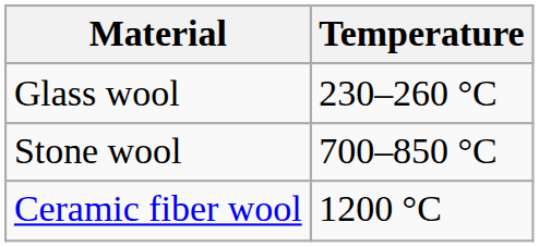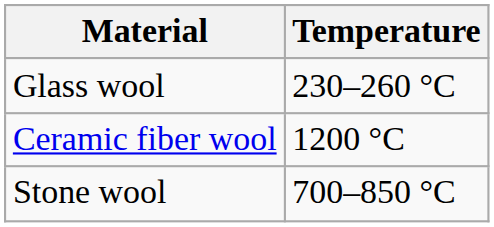 <table class="wikitable">
 <tr>
 <th>Material</th>
 <th>Temperature</th>
 </tr>
 <tr>
 <td>Glass wool</td>
 <td>230–260 °C</td>
 </tr>
 <tr>
+<td><a href='#'>Ceramic fiber wool</a></td>
+<td>1200 °C</td>
+</tr>
+<tr>
 <td>Stone wool</td>
 <td>700–850 °C</td>
 </tr>
-<tr>
-<td><a href='#'>Ceramic fiber wool</a></td>
-<td>1200 °C</td>
-</tr>
 </table>
